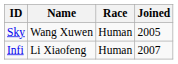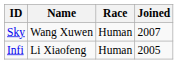 <table class="wikitable">
 <tr>
 <th>ID</th>
 <th>Name</th>
 <th>Race</th>
 <th>Joined</th>
 </tr>
 <tr>
 <td><a href='#'>Sky</a></td>
 <td>Wang Xuwen</td>
 <td>Human</td>
-<td>2005</td>
+<td>2007</td>
 </tr>
 <tr>
 <td><a href='#'>Infi</a></td>
 <td>Li Xiaofeng</td>
 <td>Human</td>
-<td>2007</td>
+<td>2005</td>
 </tr>
 </table>
